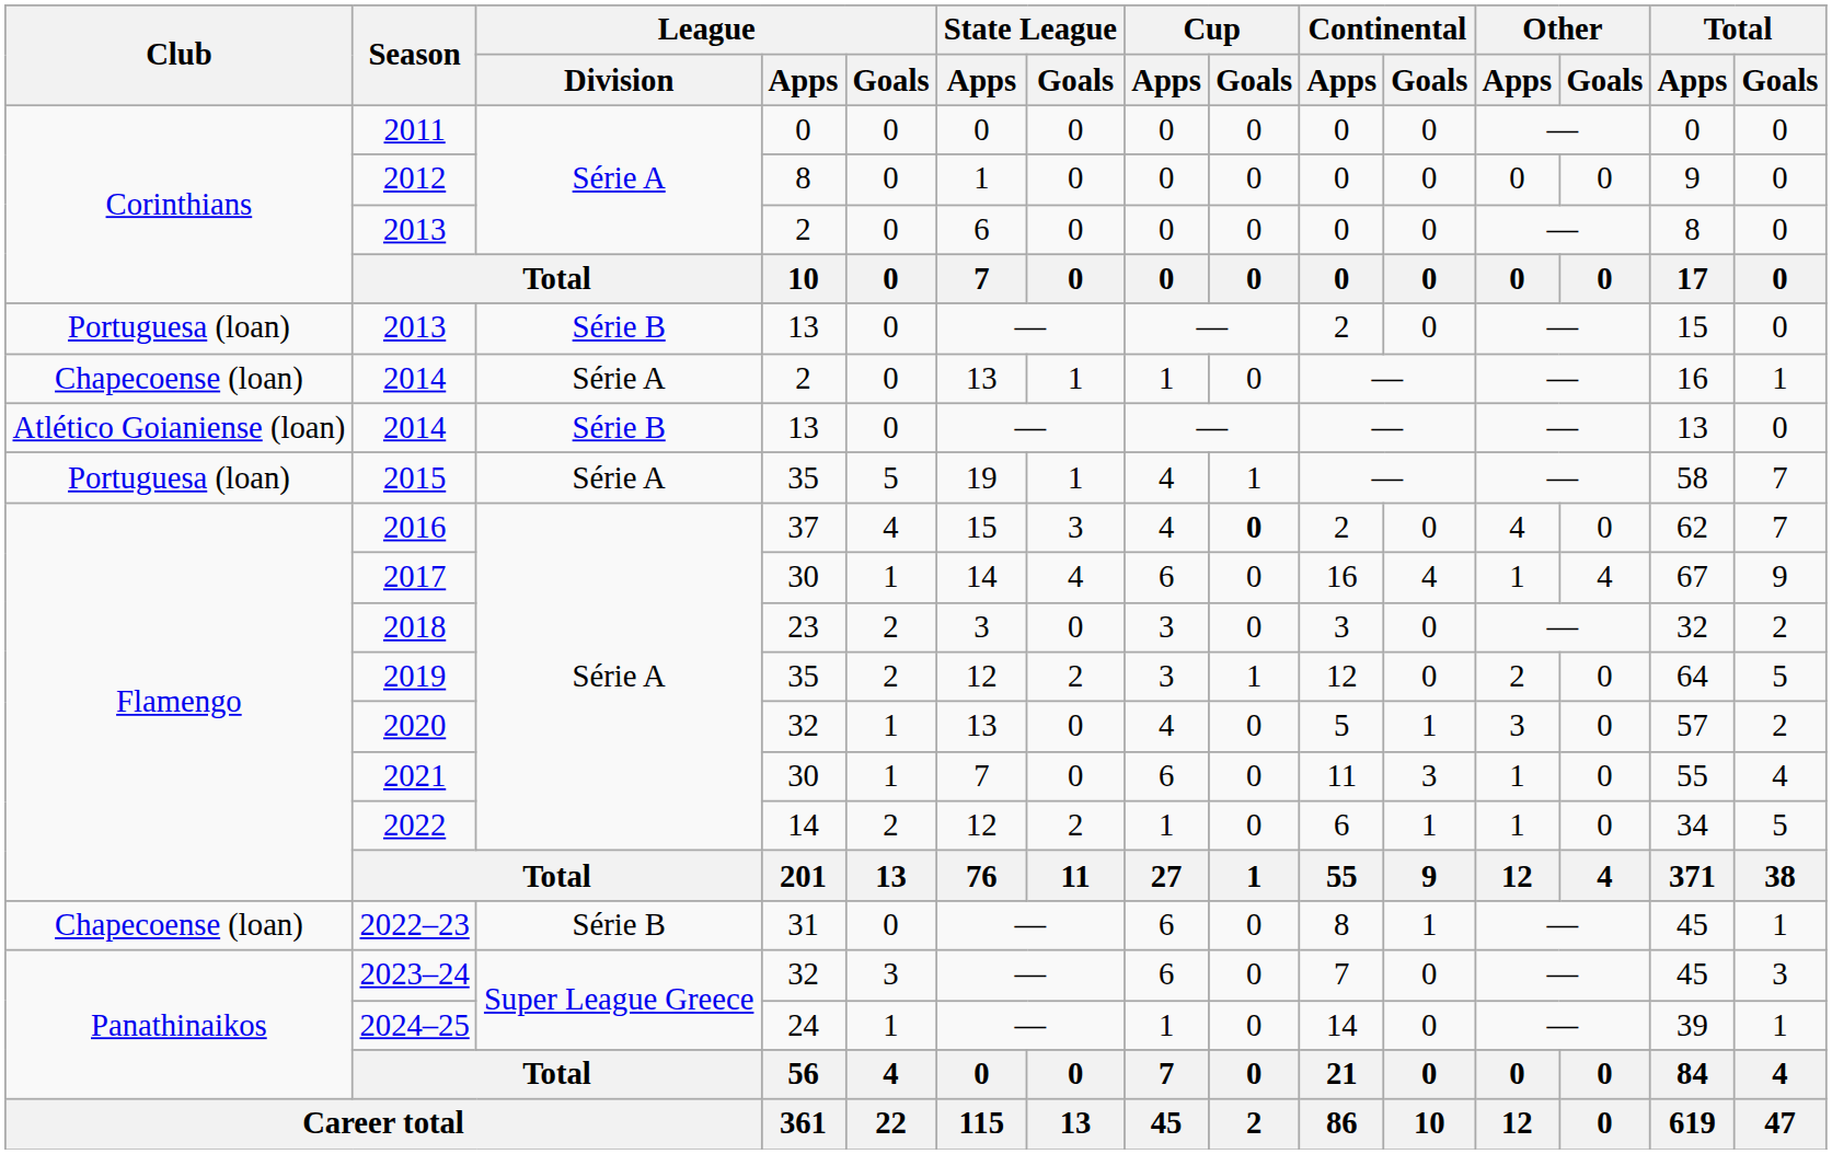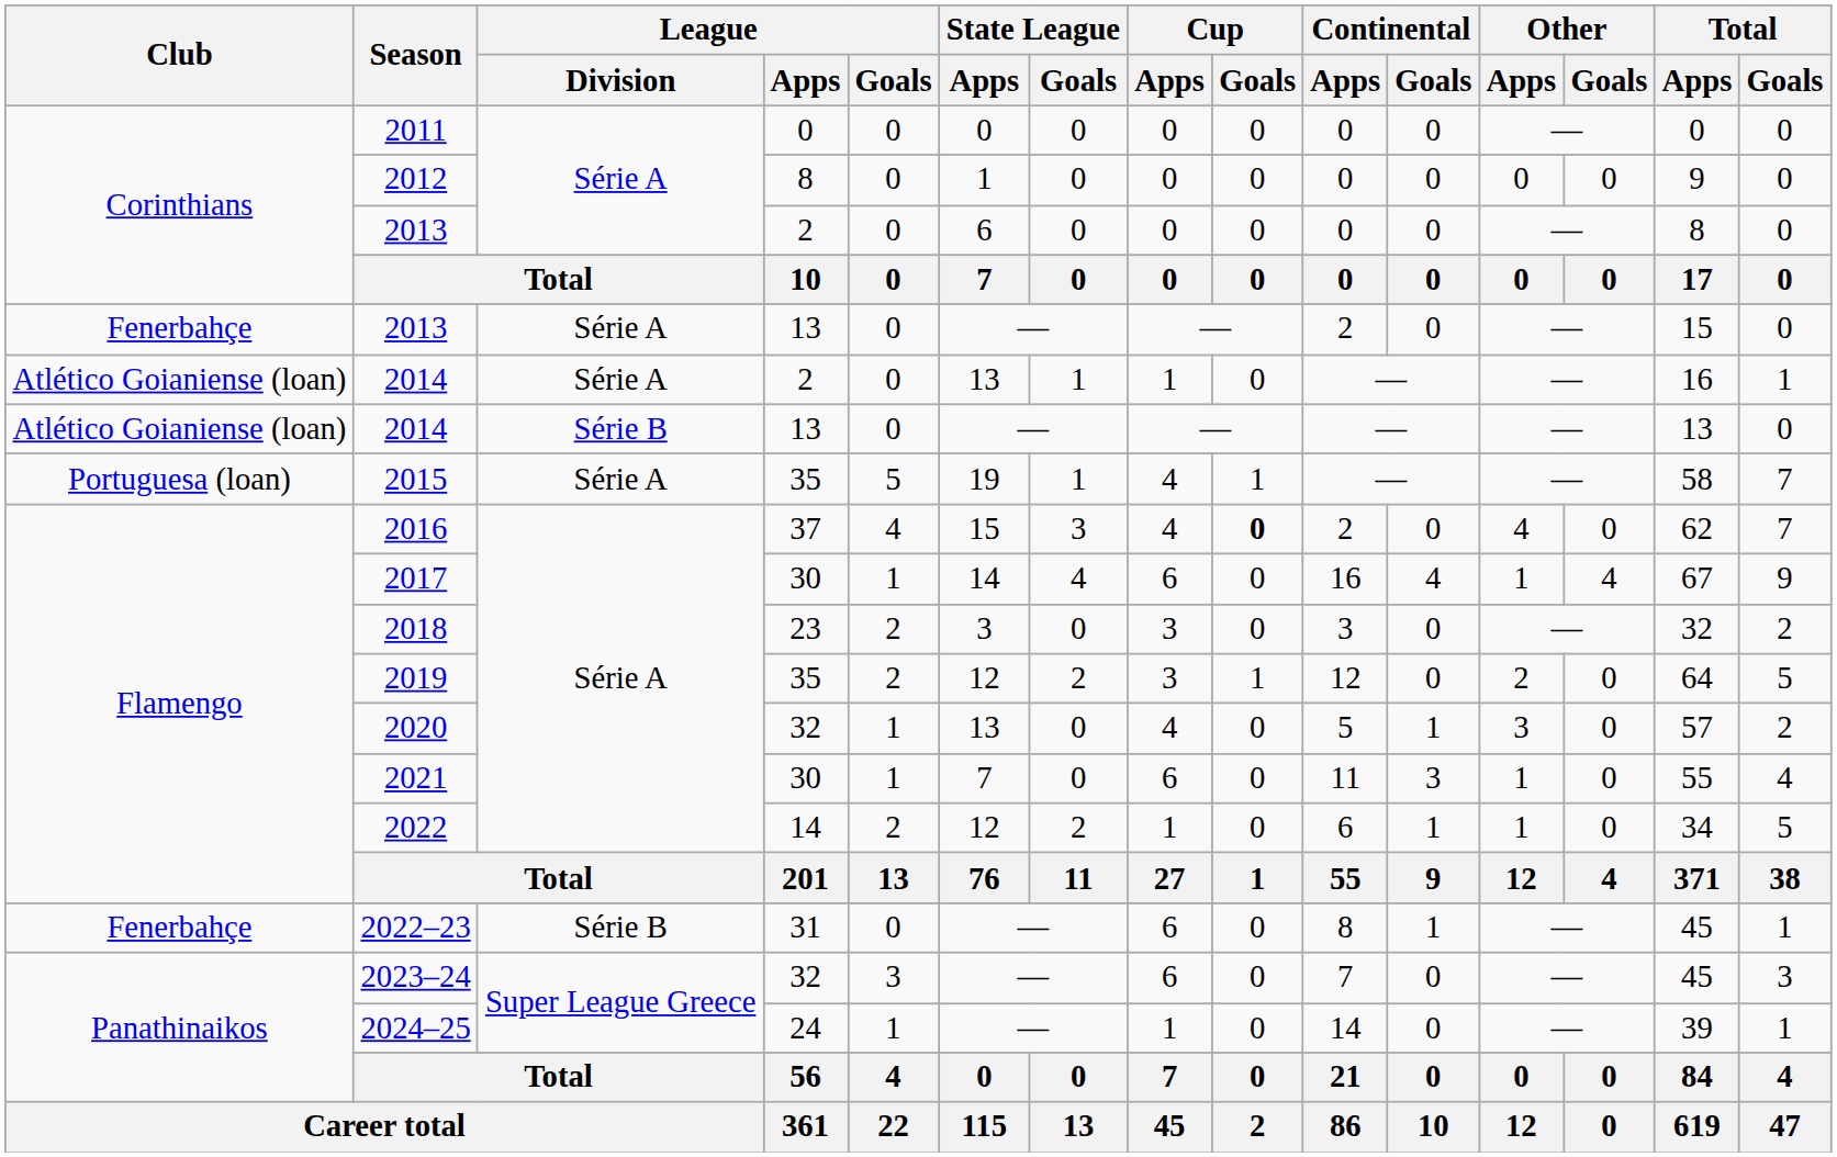 <table class="wikitable" style="text-align: center;">
 <tr>
 <th rowspan="2">Club</th>
 <th rowspan="2">Season</th>
 <th colspan="3">League</th>
 <th colspan="2">State League</th>
 <th colspan="2">Cup</th>
 <th colspan="2">Continental</th>
 <th colspan="2">Other</th>
 <th colspan="2">Total</th>
 </tr>
 <tr>
 <th>Division</th>
 <th>Apps</th>
 <th>Goals</th>
 <th>Apps</th>
 <th>Goals</th>
 <th>Apps</th>
 <th>Goals</th>
 <th>Apps</th>
 <th>Goals</th>
 <th>Apps</th>
 <th>Goals</th>
 <th>Apps</th>
 <th>Goals</th>
 </tr>
 <tr>
 <td rowspan="4"><a href='#'>Corinthians</a></td>
 <td><a href='#'>2011</a></td>
 <td rowspan="3"><a href='#'>Série A</a></td>
 <td>0</td>
 <td>0</td>
 <td>0</td>
 <td>0</td>
 <td>0</td>
 <td>0</td>
 <td>0</td>
 <td>0</td>
 <td colspan="2">—</td>
 <td>0</td>
 <td>0</td>
 </tr>
 <tr>
 <td><a href='#'>2012</a></td>
 <td>8</td>
 <td>0</td>
 <td>1</td>
 <td>0</td>
 <td>0</td>
 <td>0</td>
 <td>0</td>
 <td>0</td>
 <td>0</td>
 <td>0</td>
 <td>9</td>
 <td>0</td>
 </tr>
 <tr>
 <td><a href='#'>2013</a></td>
 <td>2</td>
 <td>0</td>
 <td>6</td>
 <td>0</td>
 <td>0</td>
 <td>0</td>
 <td>0</td>
 <td>0</td>
 <td colspan="2">—</td>
 <td>8</td>
 <td>0</td>
 </tr>
 <tr>
 <th colspan="2">Total</th>
 <th>10</th>
 <th>0</th>
 <th>7</th>
 <th>0</th>
 <th>0</th>
 <th>0</th>
 <th>0</th>
 <th>0</th>
 <th>0</th>
 <th>0</th>
 <th>17</th>
 <th>0</th>
 </tr>
 <tr>
-<td><a href='#'>Portuguesa</a> (loan)</td>
+<td><a href='#'>Fenerbahçe</a></td>
 <td><a href='#'>2013</a></td>
-<td><a href='#'>Série B</a></td>
+<td>Série A</td>
 <td>13</td>
 <td>0</td>
 <td colspan="2">—</td>
 <td colspan="2">—</td>
 <td>2</td>
 <td>0</td>
 <td colspan="2">—</td>
 <td>15</td>
 <td>0</td>
 </tr>
 <tr>
-<td><a href='#'>Chapecoense</a> (loan)</td>
+<td><a href='#'>Atlético Goianiense</a> (loan)</td>
 <td><a href='#'>2014</a></td>
 <td>Série A</td>
 <td>2</td>
 <td>0</td>
 <td>13</td>
 <td>1</td>
 <td>1</td>
 <td>0</td>
 <td colspan="2">—</td>
 <td colspan="2">—</td>
 <td>16</td>
 <td>1</td>
 </tr>
 <tr>
 <td><a href='#'>Atlético Goianiense</a> (loan)</td>
 <td><a href='#'>2014</a></td>
 <td><a href='#'>Série B</a></td>
 <td>13</td>
 <td>0</td>
 <td colspan="2">—</td>
 <td colspan="2">—</td>
 <td colspan="2">—</td>
 <td colspan="2">—</td>
 <td>13</td>
 <td>0</td>
 </tr>
 <tr>
 <td><a href='#'>Portuguesa</a> (loan)</td>
 <td><a href='#'>2015</a></td>
 <td>Série A</td>
 <td>35</td>
 <td>5</td>
 <td>19</td>
 <td>1</td>
 <td>4</td>
 <td>1</td>
 <td colspan="2">—</td>
 <td colspan="2">—</td>
 <td>58</td>
 <td>7</td>
 </tr>
 <tr>
 <td rowspan="8"><a href='#'>Flamengo</a></td>
 <td><a href='#'>2016</a></td>
 <td rowspan="7">Série A</td>
 <td>37</td>
 <td>4</td>
 <td>15</td>
 <td>3</td>
 <td>4</td>
 <td><strong>0</strong></td>
 <td>2</td>
 <td>0</td>
 <td>4</td>
 <td>0</td>
 <td>62</td>
 <td>7</td>
 </tr>
 <tr>
 <td><a href='#'>2017</a></td>
 <td>30</td>
 <td>1</td>
 <td>14</td>
 <td>4</td>
 <td>6</td>
 <td>0</td>
 <td>16</td>
 <td>4</td>
 <td>1</td>
 <td>4</td>
 <td>67</td>
 <td>9</td>
 </tr>
 <tr>
 <td><a href='#'>2018</a></td>
 <td>23</td>
 <td>2</td>
 <td>3</td>
 <td>0</td>
 <td>3</td>
 <td>0</td>
 <td>3</td>
 <td>0</td>
 <td colspan="2">—</td>
 <td>32</td>
 <td>2</td>
 </tr>
 <tr>
 <td><a href='#'>2019</a></td>
 <td>35</td>
 <td>2</td>
 <td>12</td>
 <td>2</td>
 <td>3</td>
 <td>1</td>
 <td>12</td>
 <td>0</td>
 <td>2</td>
 <td>0</td>
 <td>64</td>
 <td>5</td>
 </tr>
 <tr>
 <td><a href='#'>2020</a></td>
 <td>32</td>
 <td>1</td>
 <td>13</td>
 <td>0</td>
 <td>4</td>
 <td>0</td>
 <td>5</td>
 <td>1</td>
 <td>3</td>
 <td>0</td>
 <td>57</td>
 <td>2</td>
 </tr>
 <tr>
 <td><a href='#'>2021</a></td>
 <td>30</td>
 <td>1</td>
 <td>7</td>
 <td>0</td>
 <td>6</td>
 <td>0</td>
 <td>11</td>
 <td>3</td>
 <td>1</td>
 <td>0</td>
 <td>55</td>
 <td>4</td>
 </tr>
 <tr>
 <td><a href='#'>2022</a></td>
 <td>14</td>
 <td>2</td>
 <td>12</td>
 <td>2</td>
 <td>1</td>
 <td>0</td>
 <td>6</td>
 <td>1</td>
 <td>1</td>
 <td>0</td>
 <td>34</td>
 <td>5</td>
 </tr>
 <tr>
 <th colspan="2">Total</th>
 <th>201</th>
 <th>13</th>
 <th>76</th>
 <th>11</th>
 <th>27</th>
 <th>1</th>
 <th>55</th>
 <th>9</th>
 <th>12</th>
 <th>4</th>
 <th>371</th>
 <th>38</th>
 </tr>
 <tr>
-<td><a href='#'>Chapecoense</a> (loan)</td>
+<td><a href='#'>Fenerbahçe</a></td>
 <td><a href='#'>2022–23</a></td>
 <td>Série B</td>
 <td>31</td>
 <td>0</td>
 <td colspan="2">—</td>
 <td>6</td>
 <td>0</td>
 <td>8</td>
 <td>1</td>
 <td colspan="2">—</td>
 <td>45</td>
 <td>1</td>
 </tr>
 <tr>
 <td rowspan="3"><a href='#'>Panathinaikos</a></td>
 <td><a href='#'>2023–24</a></td>
 <td rowspan="2"><a href='#'>Super League Greece</a></td>
 <td>32</td>
 <td>3</td>
 <td colspan="2">—</td>
 <td>6</td>
 <td>0</td>
 <td>7</td>
 <td>0</td>
 <td colspan="2">—</td>
 <td>45</td>
 <td>3</td>
 </tr>
 <tr>
 <td><a href='#'>2024–25</a></td>
 <td>24</td>
 <td>1</td>
 <td colspan="2">—</td>
 <td>1</td>
 <td>0</td>
 <td>14</td>
 <td>0</td>
 <td colspan="2">—</td>
 <td>39</td>
 <td>1</td>
 </tr>
 <tr>
 <th colspan="2">Total</th>
 <th>56</th>
 <th>4</th>
 <th>0</th>
 <th>0</th>
 <th>7</th>
 <th>0</th>
 <th>21</th>
 <th>0</th>
 <th>0</th>
 <th>0</th>
 <th>84</th>
 <th>4</th>
 </tr>
 <tr>
 <th colspan="3">Career total</th>
 <th>361</th>
 <th>22</th>
 <th>115</th>
 <th>13</th>
 <th>45</th>
 <th>2</th>
 <th>86</th>
 <th>10</th>
 <th>12</th>
 <th>0</th>
 <th>619</th>
 <th>47</th>
 </tr>
 </table>
